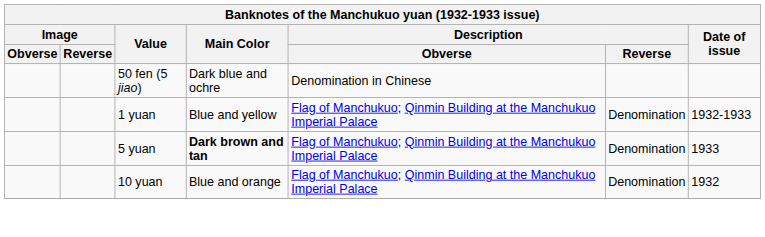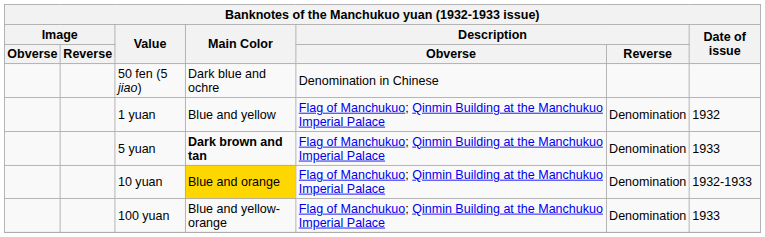 <table class="wikitable" style="font-size: 90%">
 <tr>
 <th colspan=7>Banknotes of the Manchukuo yuan (1932-1933 issue)</th>
 </tr>
 <tr>
 <th colspan=2>Image</th>
 <th rowspan=2>Value</th>
 <th rowspan=2>Main Color</th>
 <th colspan=2>Description</th>
 <th rowspan=2>Date of issue</th>
 </tr>
 <tr>
 <th>Obverse</th>
 <th>Reverse</th>
 <th>Obverse</th>
 <th>Reverse</th>
 </tr>
 <tr>
 <td></td>
 <td></td>
 <td>50 fen (5 <em>jiao</em>)</td>
 <td>Dark blue and ochre</td>
 <td>Denomination in Chinese</td>
 <td></td>
 <td></td>
 </tr>
 <tr>
 <td></td>
 <td></td>
 <td>1 yuan</td>
 <td>Blue and yellow</td>
 <td><a href='#'>Flag of Manchukuo</a>; <a href='#'>Qinmin Building at the Manchukuo Imperial Palace</a></td>
 <td>Denomination</td>
-<td>1932-1933</td>
+<td>1932</td>
 </tr>
 <tr>
 <td></td>
 <td></td>
 <td>5 yuan</td>
 <td><strong>Dark brown and tan</strong></td>
 <td><a href='#'>Flag of Manchukuo</a>; <a href='#'>Qinmin Building at the Manchukuo Imperial Palace</a></td>
 <td>Denomination</td>
 <td>1933</td>
 </tr>
 <tr>
 <td></td>
 <td></td>
 <td>10 yuan</td>
-<td>Blue and orange</td>
+<td style="background: gold;">Blue and orange</td>
 <td><a href='#'>Flag of Manchukuo</a>; <a href='#'>Qinmin Building at the Manchukuo Imperial Palace</a></td>
 <td>Denomination</td>
-<td>1932</td>
+<td>1932-1933</td>
+</tr>
+<tr>
+<td></td>
+<td></td>
+<td>100 yuan</td>
+<td>Blue and yellow-orange</td>
+<td><a href='#'>Flag of Manchukuo</a>; <a href='#'>Qinmin Building at the Manchukuo Imperial Palace</a></td>
+<td>Denomination</td>
+<td>1933</td>
 </tr>
 <tr>
 </tr>
 </table>
